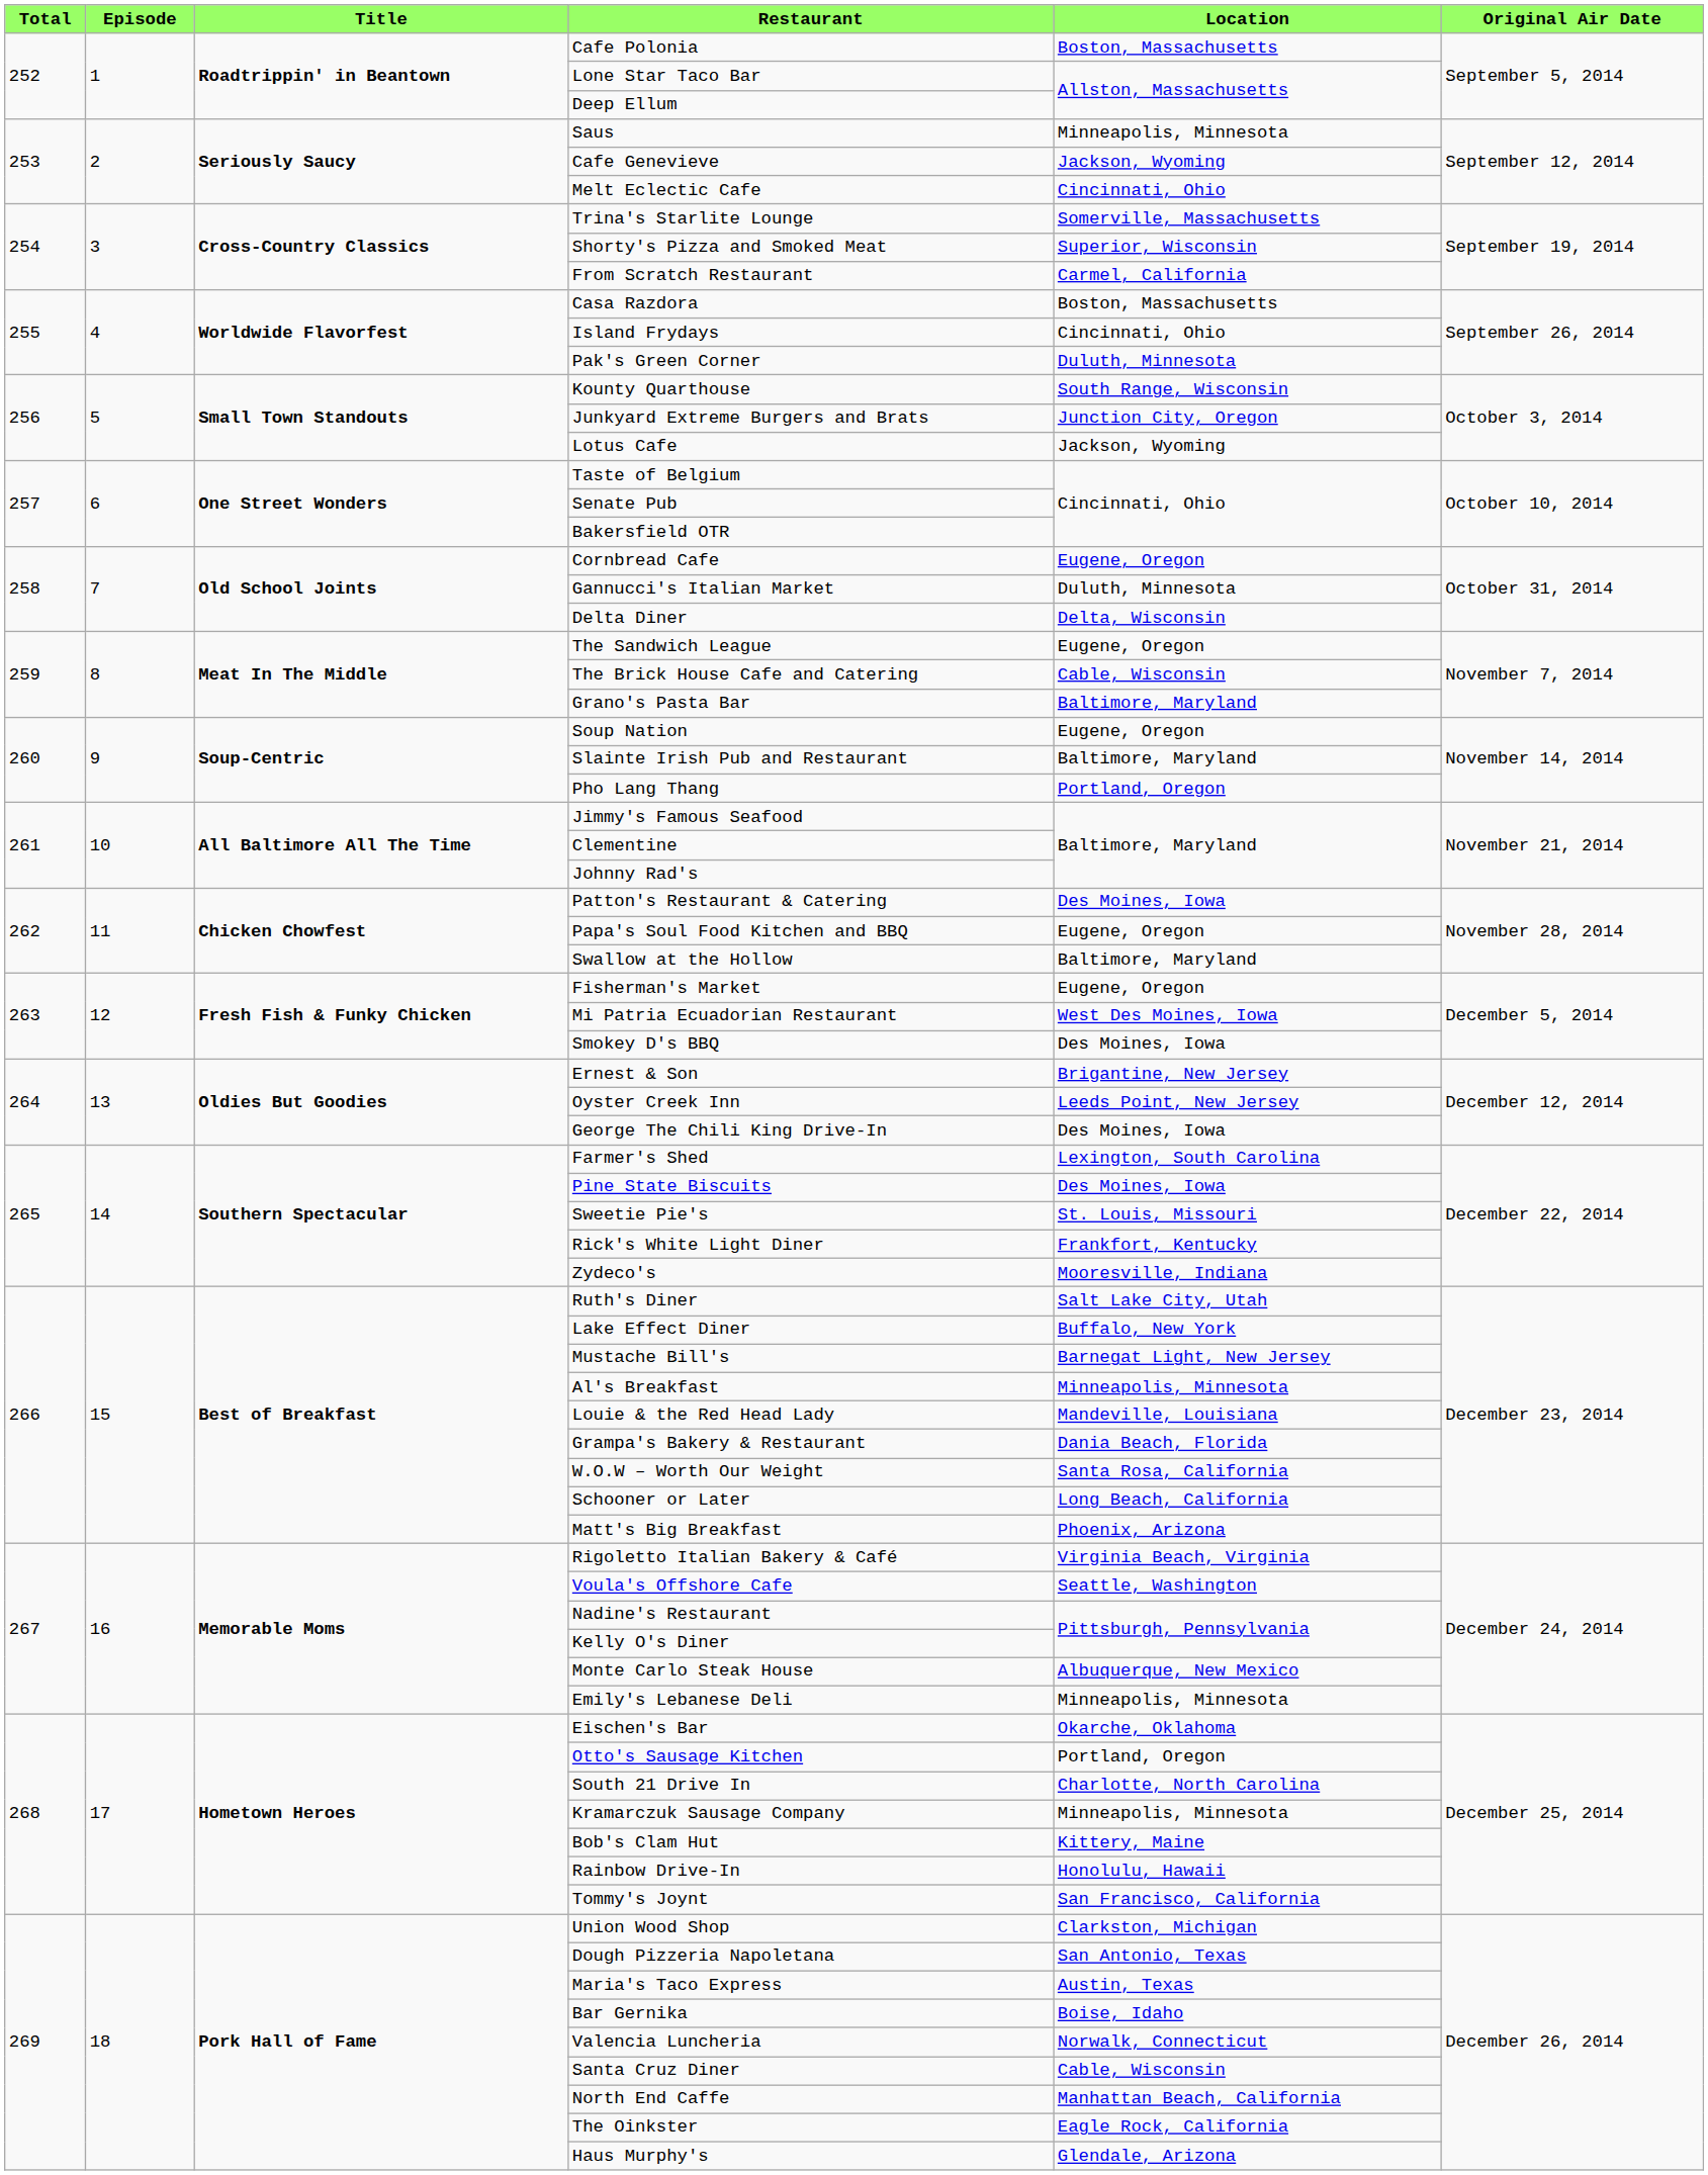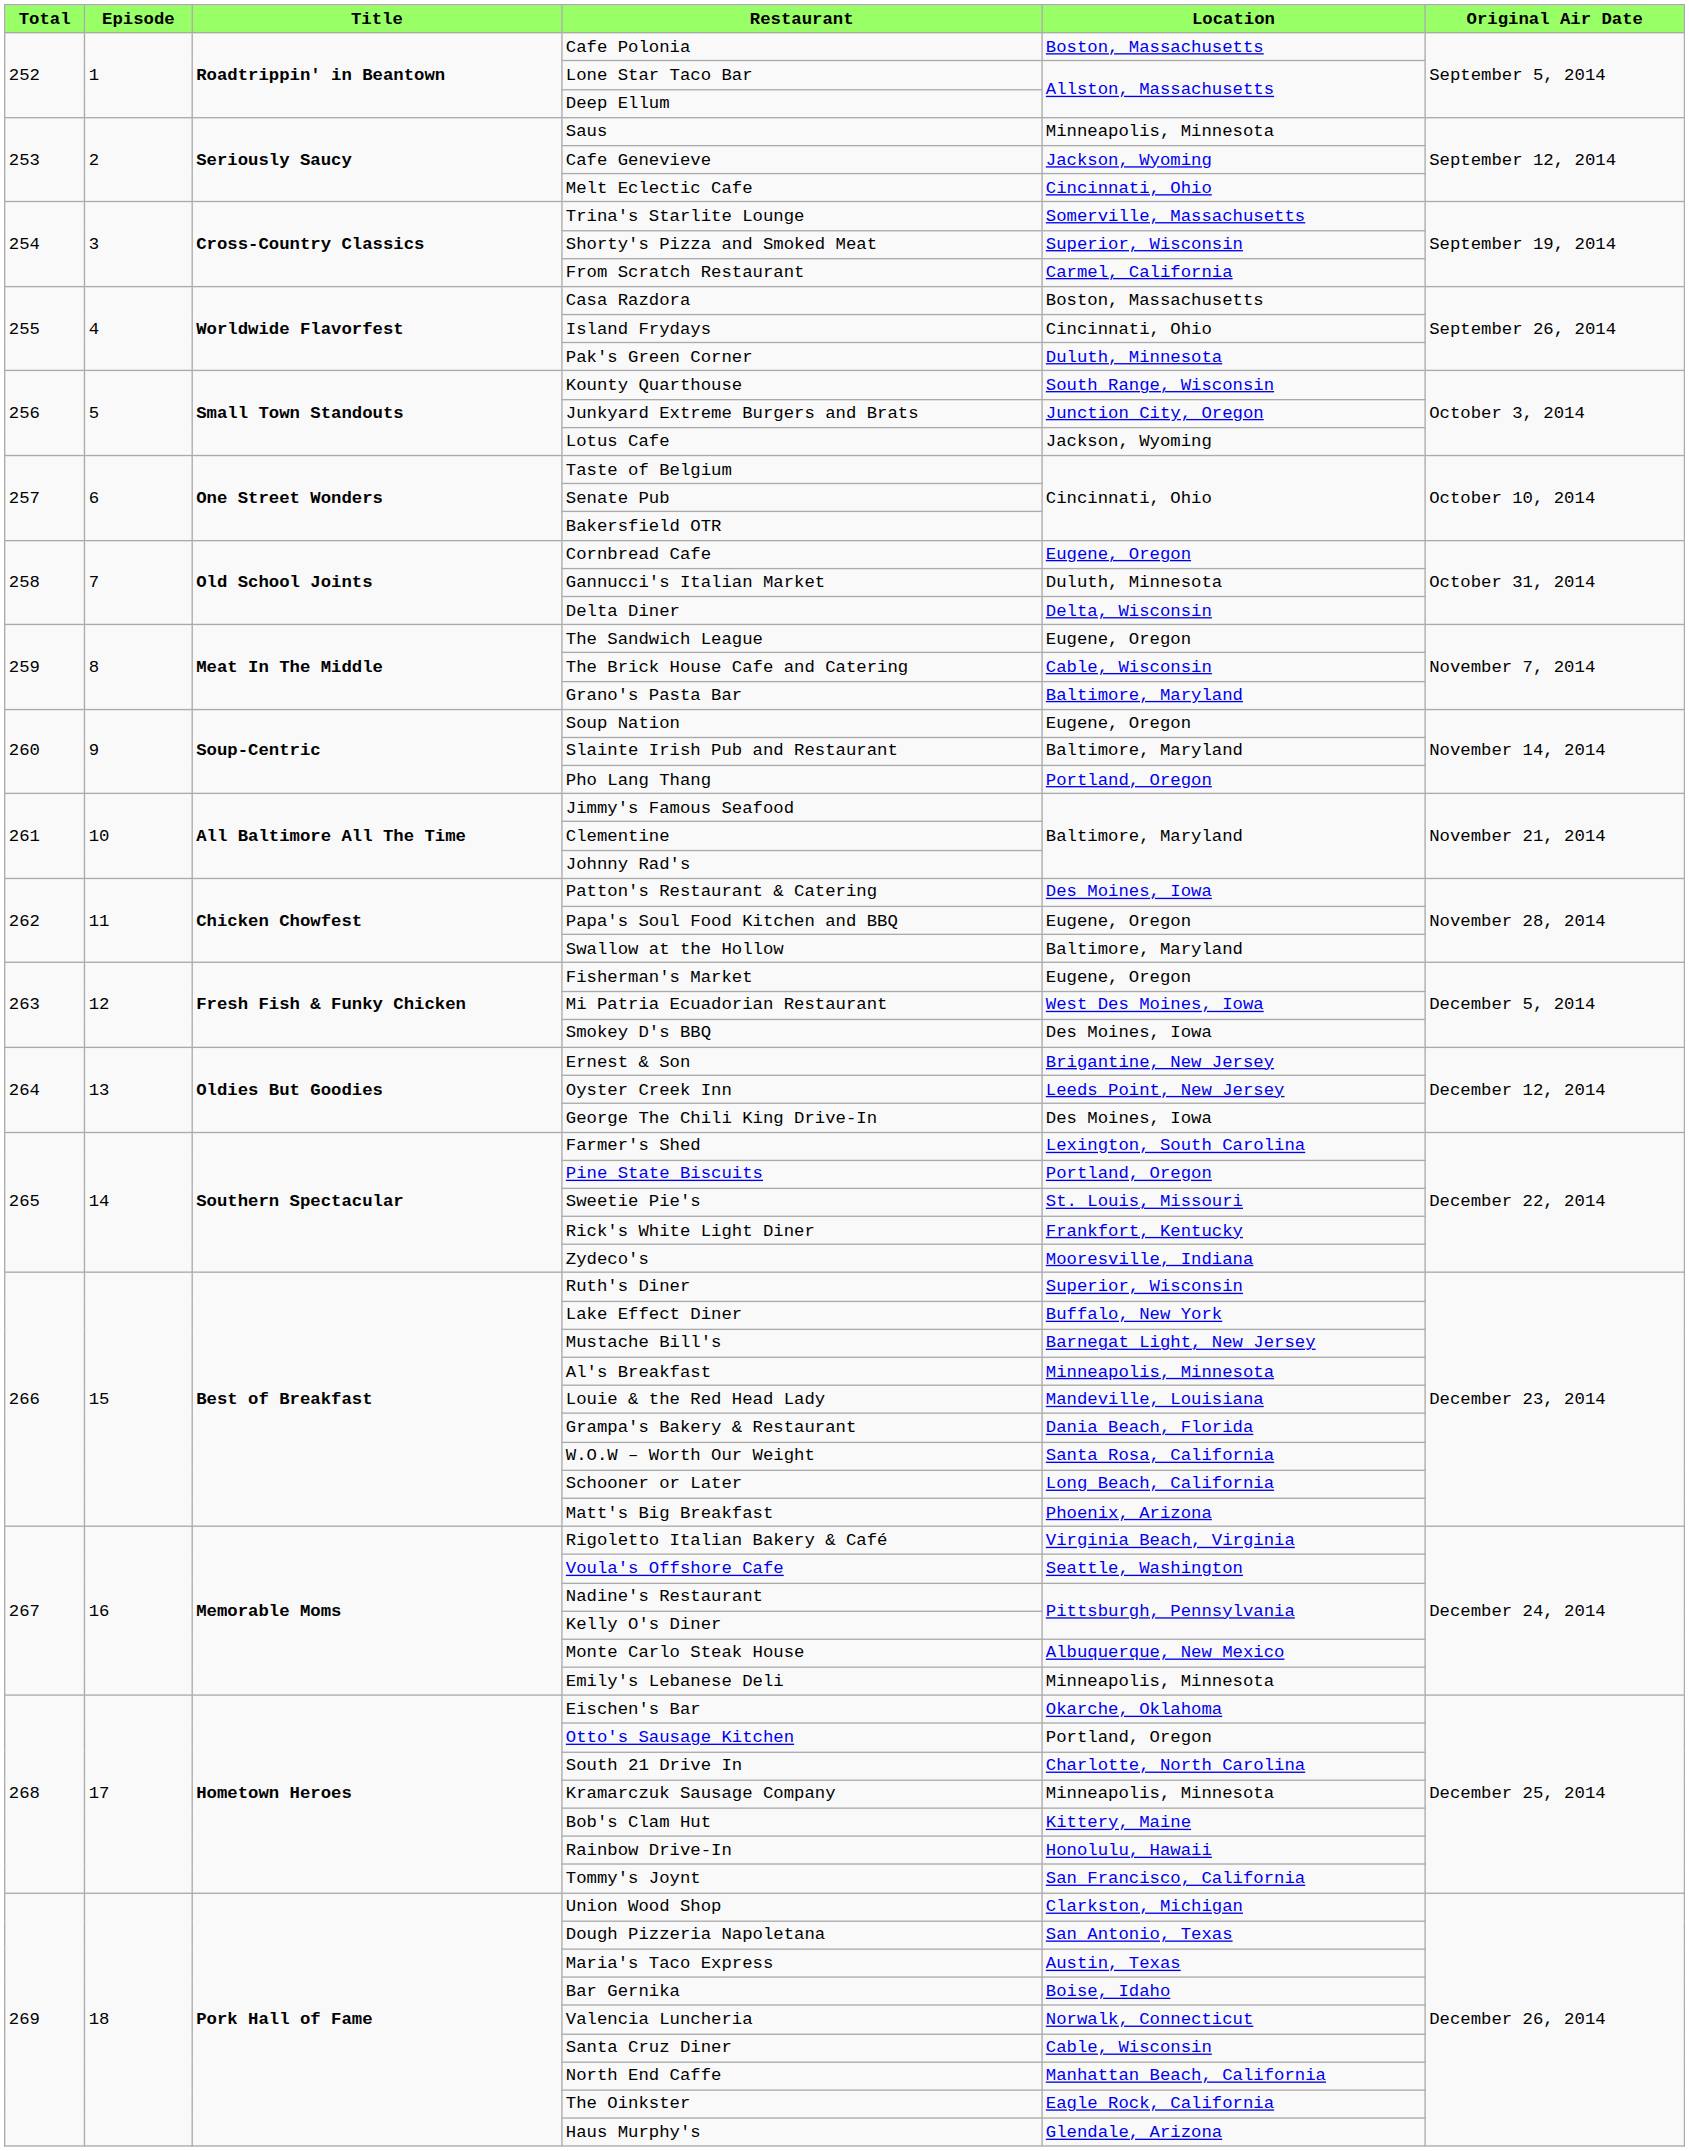 <table class="wikitable" style="width: 100%;">
 <tr>
 <th # style="background:#9f6;">Total</th>
 <th # style="background:#9f6;">Episode</th>
 <th # style="background:#9f6;">Title</th>
 <th # style="background:#9f6;">Restaurant</th>
 <th # style="background:#9f6;">Location</th>
 <th # style="background:#9f6;">Original Air Date</th>
 </tr>
 <tr>
 <td rowspan="3">252</td>
 <td rowspan="3">1</td>
 <td rowspan="3"><strong>Roadtrippin' in Beantown</strong></td>
 <td>Cafe Polonia</td>
 <td><a href='#'>Boston, Massachusetts</a></td>
 <td rowspan="3">September 5, 2014</td>
 </tr>
 <tr>
 <td>Lone Star Taco Bar</td>
 <td rowspan="2"><a href='#'>Allston, Massachusetts</a></td>
 </tr>
 <tr>
 <td>Deep Ellum</td>
 </tr>
 <tr>
 <td rowspan="3">253</td>
 <td rowspan="3">2</td>
 <td rowspan="3"><strong>Seriously Saucy</strong></td>
 <td>Saus</td>
 <td>Minneapolis, Minnesota</td>
 <td rowspan="3">September 12, 2014</td>
 </tr>
 <tr>
 <td>Cafe Genevieve</td>
 <td><a href='#'>Jackson, Wyoming</a></td>
 </tr>
 <tr>
 <td>Melt Eclectic Cafe</td>
 <td><a href='#'>Cincinnati, Ohio</a></td>
 </tr>
 <tr>
 <td rowspan="3">254</td>
 <td rowspan="3">3</td>
 <td rowspan="3"><strong>Cross-Country Classics</strong></td>
 <td>Trina's Starlite Lounge</td>
 <td><a href='#'>Somerville, Massachusetts</a></td>
 <td rowspan="3">September 19, 2014</td>
 </tr>
 <tr>
 <td>Shorty's Pizza and Smoked Meat</td>
 <td><a href='#'>Superior, Wisconsin</a></td>
 </tr>
 <tr>
 <td>From Scratch Restaurant</td>
 <td><a href='#'>Carmel, California</a></td>
 </tr>
 <tr>
 <td rowspan="3">255</td>
 <td rowspan="3">4</td>
 <td rowspan="3"><strong>Worldwide Flavorfest</strong></td>
 <td>Casa Razdora</td>
 <td>Boston, Massachusetts</td>
 <td rowspan="3">September 26, 2014</td>
 </tr>
 <tr>
 <td>Island Frydays</td>
 <td>Cincinnati, Ohio</td>
 </tr>
 <tr>
 <td>Pak's Green Corner</td>
 <td><a href='#'>Duluth, Minnesota</a></td>
 </tr>
 <tr>
 <td rowspan="3">256</td>
 <td rowspan="3">5</td>
 <td rowspan="3"><strong>Small Town Standouts</strong></td>
 <td>Kounty Quarthouse</td>
 <td><a href='#'>South Range, Wisconsin</a></td>
 <td rowspan="3">October 3, 2014</td>
 </tr>
 <tr>
 <td>Junkyard Extreme Burgers and Brats</td>
 <td><a href='#'>Junction City, Oregon</a></td>
 </tr>
 <tr>
 <td>Lotus Cafe</td>
 <td>Jackson, Wyoming</td>
 </tr>
 <tr>
 <td rowspan="3">257</td>
 <td rowspan="3">6</td>
 <td rowspan="3"><strong>One Street Wonders</strong></td>
 <td>Taste of Belgium</td>
 <td rowspan="3">Cincinnati, Ohio</td>
 <td rowspan="3">October 10, 2014</td>
 </tr>
 <tr>
 <td>Senate Pub</td>
 </tr>
 <tr>
 <td>Bakersfield OTR</td>
 </tr>
 <tr>
 <td rowspan="3">258</td>
 <td rowspan="3">7</td>
 <td rowspan="3"><strong>Old School Joints</strong></td>
 <td>Cornbread Cafe</td>
 <td><a href='#'>Eugene, Oregon</a></td>
 <td rowspan="3">October 31, 2014</td>
 </tr>
 <tr>
 <td>Gannucci's Italian Market</td>
 <td>Duluth, Minnesota</td>
 </tr>
 <tr>
 <td>Delta Diner</td>
 <td><a href='#'>Delta, Wisconsin</a></td>
 </tr>
 <tr>
 <td rowspan="3">259</td>
 <td rowspan="3">8</td>
 <td rowspan="3"><strong>Meat In The Middle</strong></td>
 <td>The Sandwich League</td>
 <td>Eugene, Oregon</td>
 <td rowspan="3">November 7, 2014</td>
 </tr>
 <tr>
 <td>The Brick House Cafe and Catering</td>
 <td><a href='#'>Cable, Wisconsin</a></td>
 </tr>
 <tr>
 <td>Grano's Pasta Bar</td>
 <td><a href='#'>Baltimore, Maryland</a></td>
 </tr>
 <tr>
 <td rowspan="3">260</td>
 <td rowspan="3">9</td>
 <td rowspan="3"><strong>Soup-Centric</strong></td>
 <td>Soup Nation</td>
 <td>Eugene, Oregon</td>
 <td rowspan="3">November 14, 2014</td>
 </tr>
 <tr>
 <td>Slainte Irish Pub and Restaurant</td>
 <td>Baltimore, Maryland</td>
 </tr>
 <tr>
 <td>Pho Lang Thang</td>
 <td><a href='#'>Portland, Oregon</a></td>
 </tr>
 <tr>
 <td rowspan="3">261</td>
 <td rowspan="3">10</td>
 <td rowspan="3"><strong>All Baltimore All The Time</strong></td>
 <td>Jimmy's Famous Seafood</td>
 <td rowspan="3">Baltimore, Maryland</td>
 <td rowspan="3">November 21, 2014</td>
 </tr>
 <tr>
 <td>Clementine</td>
 </tr>
 <tr>
 <td>Johnny Rad's</td>
 </tr>
 <tr>
 <td rowspan="3">262</td>
 <td rowspan="3">11</td>
 <td rowspan="3"><strong>Chicken Chowfest</strong></td>
 <td>Patton's Restaurant & Catering</td>
 <td><a href='#'>Des Moines, Iowa</a></td>
 <td rowspan="3">November 28, 2014</td>
 </tr>
 <tr>
 <td>Papa's Soul Food Kitchen and BBQ</td>
 <td>Eugene, Oregon</td>
 </tr>
 <tr>
 <td>Swallow at the Hollow</td>
 <td>Baltimore, Maryland</td>
 </tr>
 <tr>
 <td rowspan="3">263</td>
 <td rowspan="3">12</td>
 <td rowspan="3"><strong>Fresh Fish & Funky Chicken</strong></td>
 <td>Fisherman's Market</td>
 <td>Eugene, Oregon</td>
 <td rowspan="3">December 5, 2014</td>
 </tr>
 <tr>
 <td>Mi Patria Ecuadorian Restaurant</td>
 <td><a href='#'>West Des Moines, Iowa</a></td>
 </tr>
 <tr>
 <td>Smokey D's BBQ</td>
 <td>Des Moines, Iowa</td>
 </tr>
 <tr>
 <td rowspan="3">264</td>
 <td rowspan="3">13</td>
 <td rowspan="3"><strong>Oldies But Goodies</strong></td>
 <td>Ernest & Son</td>
 <td><a href='#'>Brigantine, New Jersey</a></td>
 <td rowspan="3">December 12, 2014</td>
 </tr>
 <tr>
 <td>Oyster Creek Inn</td>
 <td><a href='#'>Leeds Point, New Jersey</a></td>
 </tr>
 <tr>
 <td>George The Chili King Drive-In</td>
 <td>Des Moines, Iowa</td>
 </tr>
 <tr>
 <td rowspan="5">265</td>
 <td rowspan="5">14</td>
 <td rowspan="5"><strong>Southern Spectacular</strong></td>
 <td>Farmer's Shed</td>
 <td><a href='#'>Lexington, South Carolina</a></td>
 <td rowspan="5">December 22, 2014</td>
 </tr>
 <tr>
 <td><a href='#'>Pine State Biscuits</a></td>
-<td><a href='#'>Des Moines, Iowa</a></td>
+<td><a href='#'>Portland, Oregon</a></td>
 </tr>
 <tr>
 <td>Sweetie Pie's</td>
 <td><a href='#'>St. Louis, Missouri</a></td>
 </tr>
 <tr>
 <td>Rick's White Light Diner</td>
 <td><a href='#'>Frankfort, Kentucky</a></td>
 </tr>
 <tr>
 <td>Zydeco's</td>
 <td><a href='#'>Mooresville, Indiana</a></td>
 </tr>
 <tr>
 <td rowspan="9">266</td>
 <td rowspan="9">15</td>
 <td rowspan="9"><strong>Best of Breakfast</strong></td>
 <td>Ruth's Diner</td>
-<td><a href='#'>Salt Lake City, Utah</a></td>
+<td><a href='#'>Superior, Wisconsin</a></td>
 <td rowspan="9">December 23, 2014</td>
 </tr>
 <tr>
 <td>Lake Effect Diner</td>
 <td><a href='#'>Buffalo, New York</a></td>
 </tr>
 <tr>
 <td>Mustache Bill's</td>
 <td><a href='#'>Barnegat Light, New Jersey</a></td>
 </tr>
 <tr>
 <td>Al's Breakfast</td>
 <td><a href='#'>Minneapolis, Minnesota</a></td>
 </tr>
 <tr>
 <td>Louie & the Red Head Lady</td>
 <td><a href='#'>Mandeville, Louisiana</a></td>
 </tr>
 <tr>
 <td>Grampa's Bakery & Restaurant</td>
 <td><a href='#'>Dania Beach, Florida</a></td>
 </tr>
 <tr>
 <td>W.O.W – Worth Our Weight</td>
 <td><a href='#'>Santa Rosa, California</a></td>
 </tr>
 <tr>
 <td>Schooner or Later</td>
 <td><a href='#'>Long Beach, California</a></td>
 </tr>
 <tr>
 <td>Matt's Big Breakfast</td>
 <td><a href='#'>Phoenix, Arizona</a></td>
 </tr>
 <tr>
 <td rowspan="6">267</td>
 <td rowspan="6">16</td>
 <td rowspan="6"><strong>Memorable Moms</strong></td>
 <td>Rigoletto Italian Bakery & Café</td>
 <td><a href='#'>Virginia Beach, Virginia</a></td>
 <td rowspan="6">December 24, 2014</td>
 </tr>
 <tr>
 <td><a href='#'>Voula's Offshore Cafe</a></td>
 <td><a href='#'>Seattle, Washington</a></td>
 </tr>
 <tr>
 <td>Nadine's Restaurant</td>
 <td rowspan="2"><a href='#'>Pittsburgh, Pennsylvania</a></td>
 </tr>
 <tr>
 <td>Kelly O's Diner</td>
 </tr>
 <tr>
 <td>Monte Carlo Steak House</td>
 <td><a href='#'>Albuquerque, New Mexico</a></td>
 </tr>
 <tr>
 <td>Emily's Lebanese Deli</td>
 <td>Minneapolis, Minnesota</td>
 </tr>
 <tr>
 <td rowspan="7">268</td>
 <td rowspan="7">17</td>
 <td rowspan="7"><strong>Hometown Heroes</strong></td>
 <td>Eischen's Bar</td>
 <td><a href='#'>Okarche, Oklahoma</a></td>
 <td rowspan="7">December 25, 2014</td>
 </tr>
 <tr>
 <td><a href='#'>Otto's Sausage Kitchen</a></td>
 <td>Portland, Oregon</td>
 </tr>
 <tr>
 <td>South 21 Drive In</td>
 <td><a href='#'>Charlotte, North Carolina</a></td>
 </tr>
 <tr>
 <td>Kramarczuk Sausage Company</td>
 <td>Minneapolis, Minnesota</td>
 </tr>
 <tr>
 <td>Bob's Clam Hut</td>
 <td><a href='#'>Kittery, Maine</a></td>
 </tr>
 <tr>
 <td>Rainbow Drive-In</td>
 <td><a href='#'>Honolulu, Hawaii</a></td>
 </tr>
 <tr>
 <td>Tommy's Joynt</td>
 <td><a href='#'>San Francisco, California</a></td>
 </tr>
 <tr>
 <td rowspan="9">269</td>
 <td rowspan="9">18</td>
 <td rowspan="9"><strong>Pork Hall of Fame</strong></td>
 <td>Union Wood Shop</td>
 <td><a href='#'>Clarkston, Michigan</a></td>
 <td rowspan="9">December 26, 2014</td>
 </tr>
 <tr>
 <td>Dough Pizzeria Napoletana</td>
 <td><a href='#'>San Antonio, Texas</a></td>
 </tr>
 <tr>
 <td>Maria's Taco Express</td>
 <td><a href='#'>Austin, Texas</a></td>
 </tr>
 <tr>
 <td>Bar Gernika</td>
 <td><a href='#'>Boise, Idaho</a></td>
 </tr>
 <tr>
 <td>Valencia Luncheria</td>
 <td><a href='#'>Norwalk, Connecticut</a></td>
 </tr>
 <tr>
 <td>Santa Cruz Diner</td>
 <td><a href='#'>Cable, Wisconsin</a></td>
 </tr>
 <tr>
 <td>North End Caffe</td>
 <td><a href='#'>Manhattan Beach, California</a></td>
 </tr>
 <tr>
 <td>The Oinkster</td>
 <td><a href='#'>Eagle Rock, California</a></td>
 </tr>
 <tr>
 <td>Haus Murphy's</td>
 <td><a href='#'>Glendale, Arizona</a></td>
 </tr>
 </table>
